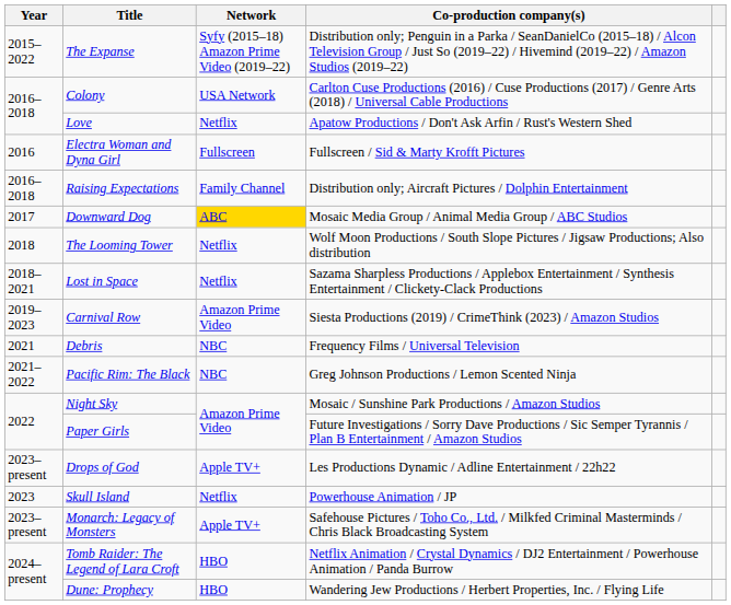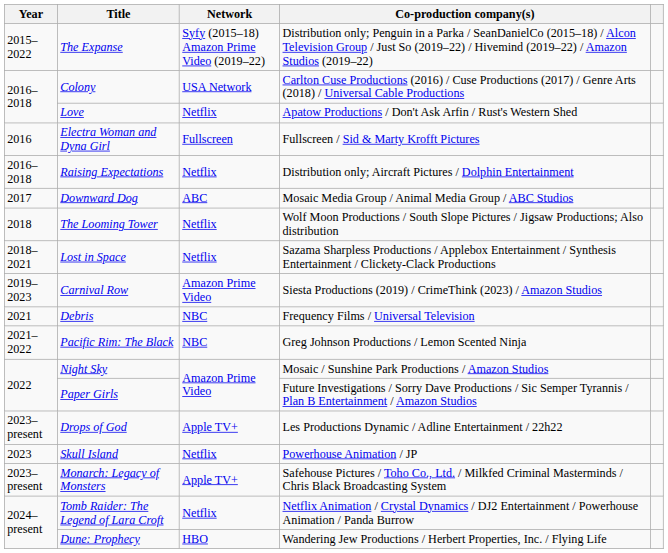 <table class="wikitable sortable">
 <tr>
 <th>Year</th>
 <th>Title</th>
 <th>Network</th>
 <th>Co-production company(s)</th>
 <th class="unsortable" width="10"></th>
 </tr>
 <tr>
 <td>2015–2022</td>
 <td><em><a href='#'>The Expanse</a></em></td>
 <td><a href='#'>Syfy</a> (2015–18)<br><a href='#'>Amazon Prime Video</a> (2019–22)</td>
 <td>Distribution only; Penguin in a Parka / SeanDanielCo (2015–18) / <a href='#'>Alcon Television Group</a> / Just So (2019–22) / Hivemind (2019–22) / <a href='#'>Amazon Studios</a> (2019–22)</td>
 <td></td>
 </tr>
 <tr>
 <td rowspan="2">2016–2018</td>
 <td><em><a href='#'>Colony</a></em></td>
 <td><a href='#'>USA Network</a></td>
 <td><a href='#'>Carlton Cuse Productions</a> (2016) / Cuse Productions (2017) / Genre Arts (2018) / <a href='#'>Universal Cable Productions</a></td>
 <td></td>
 </tr>
 <tr>
 <td><em><a href='#'>Love</a></em></td>
 <td><a href='#'>Netflix</a></td>
 <td><a href='#'>Apatow Productions</a> / Don't Ask Arfin / Rust's Western Shed</td>
 <td></td>
 </tr>
 <tr>
 <td>2016</td>
 <td><em><a href='#'>Electra Woman and Dyna Girl</a></em></td>
 <td><a href='#'>Fullscreen</a></td>
 <td>Fullscreen / <a href='#'>Sid & Marty Krofft Pictures</a></td>
 <td></td>
 </tr>
 <tr>
 <td>2016–2018</td>
 <td><em><a href='#'>Raising Expectations</a></em></td>
-<td><a href='#'>Family Channel</a></td>
+<td><a href='#'>Netflix</a></td>
 <td>Distribution only; Aircraft Pictures / <a href='#'>Dolphin Entertainment</a></td>
 <td></td>
 </tr>
 <tr>
 <td>2017</td>
 <td><em><a href='#'>Downward Dog</a></em></td>
-<td style="background: gold;"><a href='#'>ABC</a></td>
+<td><a href='#'>ABC</a></td>
 <td>Mosaic Media Group / Animal Media Group / <a href='#'>ABC Studios</a></td>
 <td></td>
 </tr>
 <tr>
 <td>2018</td>
 <td><em><a href='#'>The Looming Tower</a></em></td>
 <td><a href='#'>Netflix</a></td>
 <td>Wolf Moon Productions / South Slope Pictures / Jigsaw Productions; Also distribution</td>
 <td></td>
 </tr>
 <tr>
 <td>2018–2021</td>
 <td><em><a href='#'>Lost in Space</a></em></td>
 <td><a href='#'>Netflix</a></td>
 <td>Sazama Sharpless Productions / Applebox Entertainment / Synthesis Entertainment / Clickety-Clack Productions</td>
 <td></td>
 </tr>
 <tr>
 <td>2019–2023</td>
 <td><em><a href='#'>Carnival Row</a></em></td>
 <td><a href='#'>Amazon Prime Video</a></td>
 <td>Siesta Productions (2019) / CrimeThink (2023) / <a href='#'>Amazon Studios</a></td>
 <td></td>
 </tr>
 <tr>
 <td>2021</td>
 <td><em><a href='#'>Debris</a></em></td>
 <td><a href='#'>NBC</a></td>
 <td>Frequency Films / <a href='#'>Universal Television</a></td>
 <td></td>
 </tr>
 <tr>
 <td>2021–2022</td>
 <td><em><a href='#'>Pacific Rim: The Black</a></em></td>
 <td><a href='#'>NBC</a></td>
 <td>Greg Johnson Productions / Lemon Scented Ninja</td>
 <td></td>
 </tr>
 <tr>
 <td rowspan="2">2022</td>
 <td><a href='#'><em>Night Sky</em></a></td>
 <td rowspan="2"><a href='#'>Amazon Prime Video</a></td>
 <td>Mosaic / Sunshine Park Productions / <a href='#'>Amazon Studios</a></td>
 <td></td>
 </tr>
 <tr>
 <td><a href='#'><em>Paper Girls</em></a></td>
 <td>Future Investigations / Sorry Dave Productions / Sic Semper Tyrannis / <a href='#'>Plan B Entertainment</a> / <a href='#'>Amazon Studios</a></td>
 <td></td>
 </tr>
 <tr>
 <td>2023–present</td>
 <td><em><a href='#'>Drops of God</a></em></td>
 <td><a href='#'>Apple TV+</a></td>
 <td>Les Productions Dynamic / Adline Entertainment / 22h22</td>
 <td></td>
 </tr>
 <tr>
 <td>2023</td>
 <td><em><a href='#'>Skull Island</a></em></td>
 <td><a href='#'>Netflix</a></td>
 <td><a href='#'>Powerhouse Animation</a> / JP</td>
 <td></td>
 </tr>
 <tr>
 <td>2023–present</td>
 <td><em><a href='#'>Monarch: Legacy of Monsters</a></em></td>
 <td><a href='#'>Apple TV+</a></td>
 <td>Safehouse Pictures / <a href='#'>Toho Co., Ltd.</a> / Milkfed Criminal Masterminds / Chris Black Broadcasting System</td>
 <td></td>
 </tr>
 <tr>
 <td rowspan="2">2024–present</td>
 <td><em><a href='#'>Tomb Raider: The Legend of Lara Croft</a></em></td>
-<td><a href='#'>HBO</a></td>
+<td><a href='#'>Netflix</a></td>
 <td><a href='#'>Netflix Animation</a> / <a href='#'>Crystal Dynamics</a> / DJ2 Entertainment / Powerhouse Animation / Panda Burrow</td>
 <td></td>
 </tr>
 <tr>
 <td><em><a href='#'>Dune: Prophecy</a></em></td>
 <td><a href='#'>HBO</a></td>
 <td>Wandering Jew Productions / Herbert Properties, Inc. / Flying Life</td>
 <td></td>
 </tr>
 </table>
